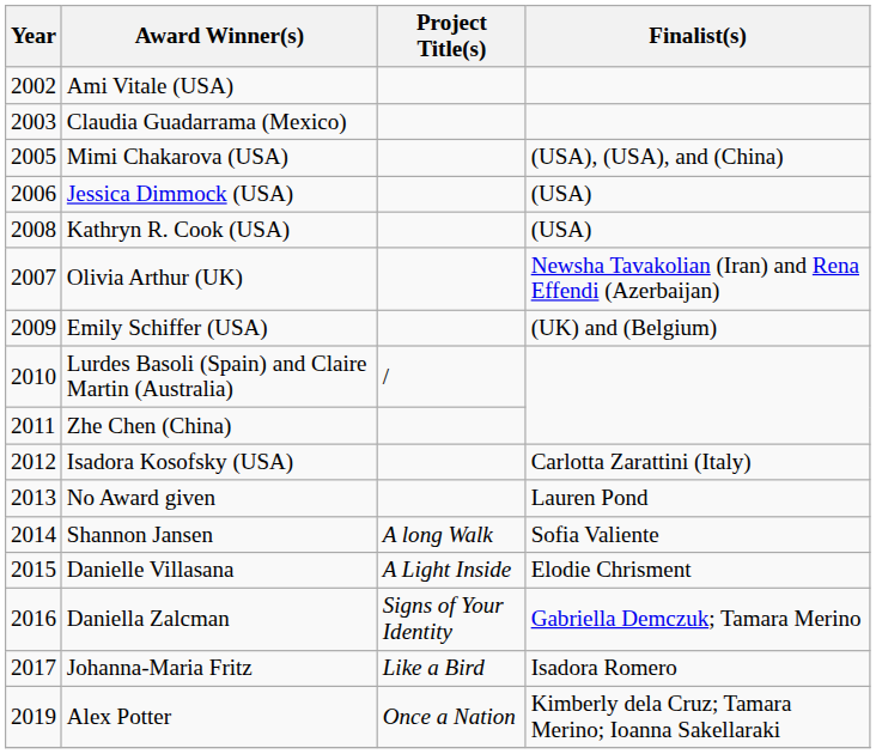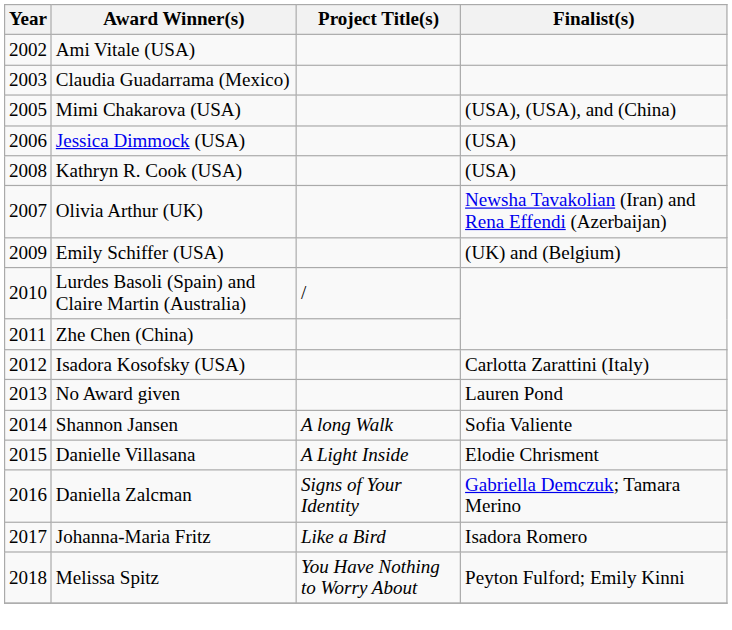 <table class="wikitable">
 <tr>
 <th>Year</th>
 <th>Award Winner(s)</th>
 <th>Project Title(s)</th>
 <th>Finalist(s)</th>
 </tr>
 <tr>
 <td>2002</td>
 <td>Ami Vitale (USA)</td>
 <td></td>
 <td></td>
 </tr>
 <tr>
 <td>2003</td>
 <td>Claudia Guadarrama (Mexico)</td>
 <td></td>
 <td></td>
 </tr>
 <tr>
 <td>2005</td>
 <td>Mimi Chakarova (USA)</td>
 <td></td>
 <td> (USA),  (USA), and  (China)</td>
 </tr>
 <tr>
 <td>2006</td>
 <td><a href='#'>Jessica Dimmock</a> (USA)</td>
 <td></td>
 <td> (USA)</td>
 </tr>
 <tr>
 <td>2008</td>
 <td>Kathryn R. Cook (USA)</td>
 <td></td>
 <td> (USA)</td>
 </tr>
 <tr>
 <td>2007</td>
 <td>Olivia Arthur (UK)</td>
 <td></td>
 <td><a href='#'>Newsha Tavakolian</a> (Iran) and <a href='#'>Rena Effendi</a> (Azerbaijan)</td>
 </tr>
 <tr>
 <td>2009</td>
 <td>Emily Schiffer (USA)</td>
 <td></td>
 <td> (UK) and  (Belgium)</td>
 </tr>
 <tr>
 <td>2010</td>
 <td>Lurdes Basoli (Spain) and Claire Martin (Australia)</td>
 <td> / </td>
 </tr>
 <tr>
 <td>2011</td>
 <td>Zhe Chen (China)</td>
 <td></td>
 </tr>
 <tr>
 <td>2012</td>
 <td>Isadora Kosofsky (USA)</td>
 <td></td>
 <td>Carlotta Zarattini (Italy)</td>
 </tr>
 <tr>
 <td>2013</td>
 <td>No Award given</td>
 <td></td>
 <td>Lauren Pond</td>
 </tr>
 <tr>
 <td>2014</td>
 <td>Shannon Jansen</td>
 <td><em>A long Walk</em></td>
 <td>Sofia Valiente</td>
 </tr>
 <tr>
 <td>2015</td>
 <td>Danielle Villasana</td>
 <td><em>A Light Inside</em></td>
 <td>Elodie Chrisment</td>
 </tr>
 <tr>
 <td>2016</td>
 <td>Daniella Zalcman</td>
 <td><em>Signs of Your Identity</em></td>
 <td><a href='#'>Gabriella Demczuk</a>; Tamara Merino</td>
 </tr>
 <tr>
 <td>2017</td>
 <td>Johanna-Maria Fritz</td>
 <td><em>Like a Bird</em></td>
 <td>Isadora Romero</td>
 </tr>
 <tr>
-<td>2019</td>
-<td>Alex Potter</td>
-<td><em>Once a Nation</em></td>
-<td>Kimberly dela Cruz; Tamara Merino; Ioanna Sakellaraki</td>
+<td>2018</td>
+<td>Melissa Spitz</td>
+<td><em>You Have Nothing to Worry About</em></td>
+<td>Peyton Fulford; Emily Kinni</td>
 </tr>
 <tr>
 </tr>
 </table>
